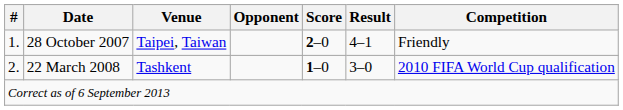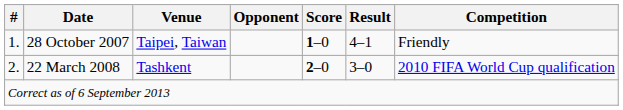 <table class="wikitable" style="font-size:90%; text-align: lef;">
 <tr>
 <th>#</th>
 <th>Date</th>
 <th>Venue</th>
 <th>Opponent</th>
 <th>Score</th>
 <th>Result</th>
 <th>Competition</th>
 </tr>
 <tr>
 <td>1.</td>
 <td>28 October 2007</td>
 <td><a href='#'>Taipei</a>, <a href='#'>Taiwan</a></td>
 <td></td>
-<td><strong>2</strong>–0</td>
+<td><strong>1</strong>–0</td>
 <td>4–1</td>
 <td>Friendly</td>
 </tr>
 <tr>
 <td>2.</td>
 <td>22 March 2008</td>
 <td><a href='#'>Tashkent</a></td>
 <td></td>
-<td><strong>1</strong>–0</td>
+<td><strong>2</strong>–0</td>
 <td>3–0</td>
 <td><a href='#'>2010 FIFA World Cup qualification</a></td>
 </tr>
 <tr>
 <td colspan="12"><small><em>Correct as of 6 September 2013</em></small></td>
 </tr>
 </table>
